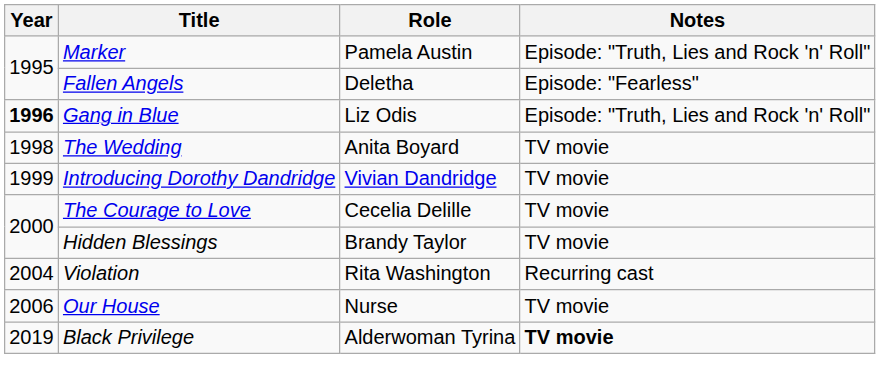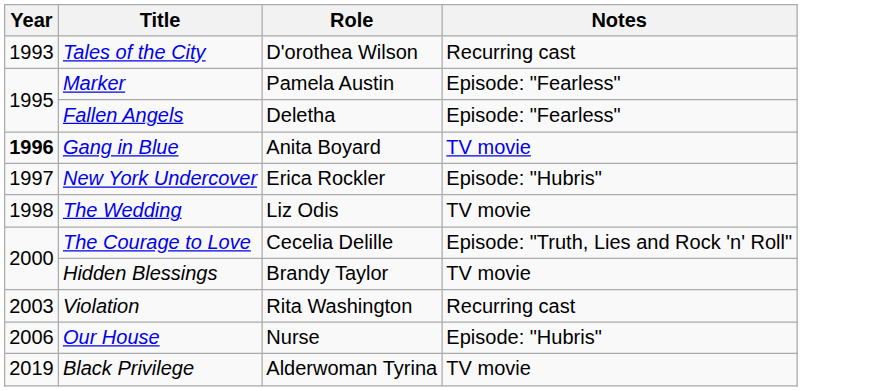 <table class="wikitable sortable">
 <tr>
 <th>Year</th>
 <th>Title</th>
 <th>Role</th>
 <th>Notes</th>
 </tr>
 <tr>
+<td>1993</td>
+<td><em><a href='#'>Tales of the City</a></em></td>
+<td>D'orothea Wilson</td>
+<td>Recurring cast</td>
+</tr>
+<tr>
 <td rowspan="2">1995</td>
 <td><em><a href='#'>Marker</a></em></td>
 <td>Pamela Austin</td>
-<td>Episode: "Truth, Lies and Rock 'n' Roll"</td>
+<td>Episode: "Fearless"</td>
 </tr>
 <tr>
 <td><em><a href='#'>Fallen Angels</a></em></td>
 <td>Deletha</td>
 <td>Episode: "Fearless"</td>
 </tr>
 <tr>
 <td><strong>1996</strong></td>
 <td><em><a href='#'>Gang in Blue</a></em></td>
-<td>Liz Odis</td>
-<td>Episode: "Truth, Lies and Rock 'n' Roll"</td>
+<td>Anita Boyard</td>
+<td><a href='#'>TV movie</a></td>
+</tr>
+<tr>
+<td>1997</td>
+<td><em><a href='#'>New York Undercover</a></em></td>
+<td>Erica Rockler</td>
+<td>Episode: "Hubris"</td>
 </tr>
 <tr>
 <td>1998</td>
 <td><em><a href='#'>The Wedding</a></em></td>
-<td>Anita Boyard</td>
-<td>TV movie</td>
-</tr>
-<tr>
-<td>1999</td>
-<td><em><a href='#'>Introducing Dorothy Dandridge</a></em></td>
-<td><a href='#'>Vivian Dandridge</a></td>
+<td>Liz Odis</td>
 <td>TV movie</td>
 </tr>
 <tr>
 <td rowspan=2>2000</td>
 <td><em><a href='#'>The Courage to Love</a></em></td>
 <td>Cecelia Delille</td>
-<td>TV movie</td>
+<td>Episode: "Truth, Lies and Rock 'n' Roll"</td>
 </tr>
 <tr>
 <td><em>Hidden Blessings</em></td>
 <td>Brandy Taylor</td>
 <td>TV movie</td>
 </tr>
 <tr>
-<td>2004</td>
+<td>2003</td>
 <td><em>Violation</em></td>
 <td>Rita Washington</td>
 <td>Recurring cast</td>
 </tr>
 <tr>
 <td>2006</td>
 <td><em><a href='#'>Our House</a></em></td>
 <td>Nurse</td>
-<td>TV movie</td>
+<td>Episode: "Hubris"</td>
 </tr>
 <tr>
 <td>2019</td>
 <td><em>Black Privilege</em></td>
 <td>Alderwoman Tyrina</td>
-<td><strong>TV movie</strong></td>
+<td>TV movie</td>
 </tr>
 </table>
